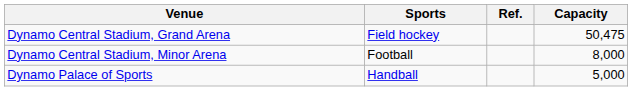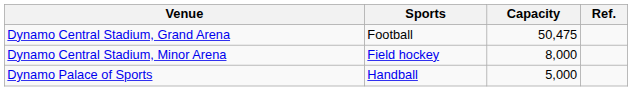 <table class="wikitable sortable" width=780px>
 <tr>
 <th>Venue</th>
 <th>Sports</th>
+<th>Capacity</th>
 <th class="unsortable">Ref.</th>
-<th>Capacity</th>
 </tr>
 <tr>
 <td><a href='#'>Dynamo Central Stadium, Grand Arena</a></td>
-<td><a href='#'>Field hockey</a></td>
+<td>Football</td>
+<td align="right">50,475</td>
 <td align=center></td>
-<td align="right">50,475</td>
 </tr>
 <tr>
 <td><a href='#'>Dynamo Central Stadium, Minor Arena</a></td>
-<td>Football</td>
+<td><a href='#'>Field hockey</a></td>
+<td align="right">8,000</td>
 <td align=center></td>
-<td align="right">8,000</td>
 </tr>
 <tr>
 <td><a href='#'>Dynamo Palace of Sports</a></td>
 <td><a href='#'>Handball</a></td>
+<td align="right">5,000</td>
 <td align=center></td>
-<td align="right">5,000</td>
 </tr>
 </table>
